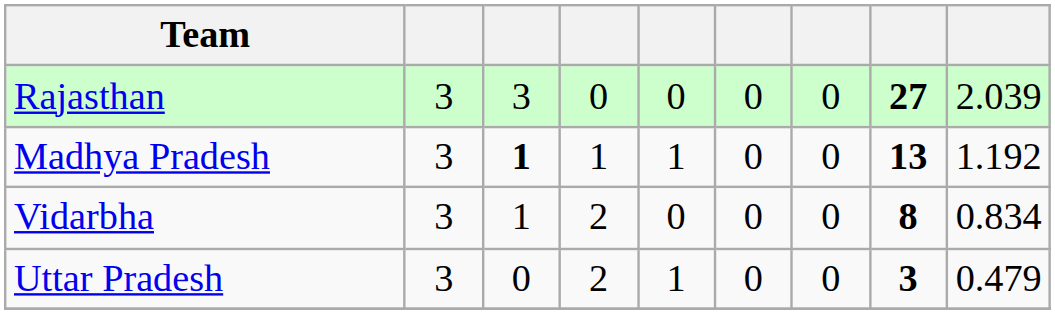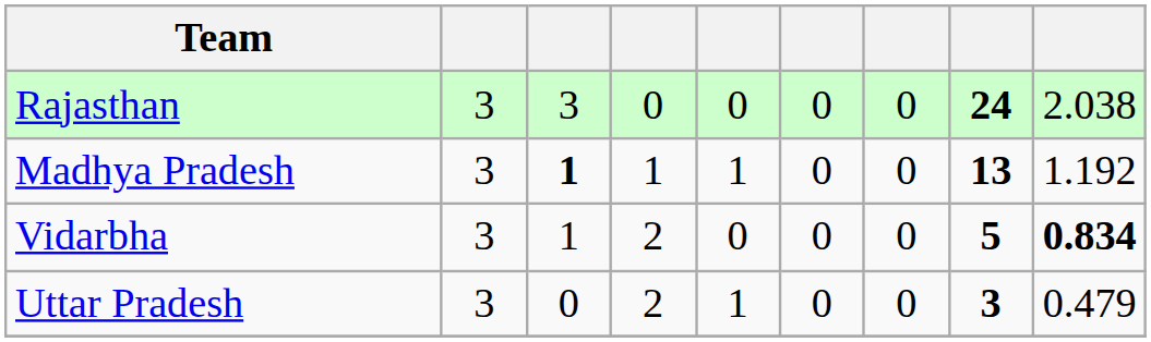 <table class="wikitable" style="text-align:center">
 <tr>
 <th style="width:160px">Team</th>
 <th style="width:25px"></th>
 <th style="width:25px"></th>
 <th style="width:25px"></th>
 <th style="width:25px"></th>
 <th style="width:25px"></th>
 <th style="width:25px"></th>
 <th style="width:25px"></th>
 <th style="width:25px;"></th>
 </tr>
 <tr style="background:#cfc;">
 <td style="text-align:left"><a href='#'>Rajasthan</a></td>
 <td>3</td>
 <td>3</td>
 <td>0</td>
 <td>0</td>
 <td>0</td>
 <td>0</td>
-<td><strong>27</strong></td>
-<td>2.039</td>
+<td><strong>24</strong></td>
+<td>2.038</td>
 </tr>
 <tr>
 <td style="text-align:left"><a href='#'>Madhya Pradesh</a></td>
 <td>3</td>
 <td><strong>1</strong></td>
 <td>1</td>
 <td>1</td>
 <td>0</td>
 <td>0</td>
 <td><strong>13</strong></td>
 <td>1.192</td>
 </tr>
 <tr>
 <td style="text-align:left"><a href='#'>Vidarbha</a></td>
 <td>3</td>
 <td>1</td>
 <td>2</td>
 <td>0</td>
 <td>0</td>
 <td>0</td>
-<td><strong>8</strong></td>
-<td>0.834</td>
+<td><strong>5</strong></td>
+<td><strong>0.834</strong></td>
 </tr>
 <tr>
 <td style="text-align:left"><a href='#'>Uttar Pradesh</a></td>
 <td>3</td>
 <td>0</td>
 <td>2</td>
 <td>1</td>
 <td>0</td>
 <td>0</td>
 <td><strong>3</strong></td>
 <td>0.479</td>
 </tr>
 <tr>
 </tr>
 </table>
